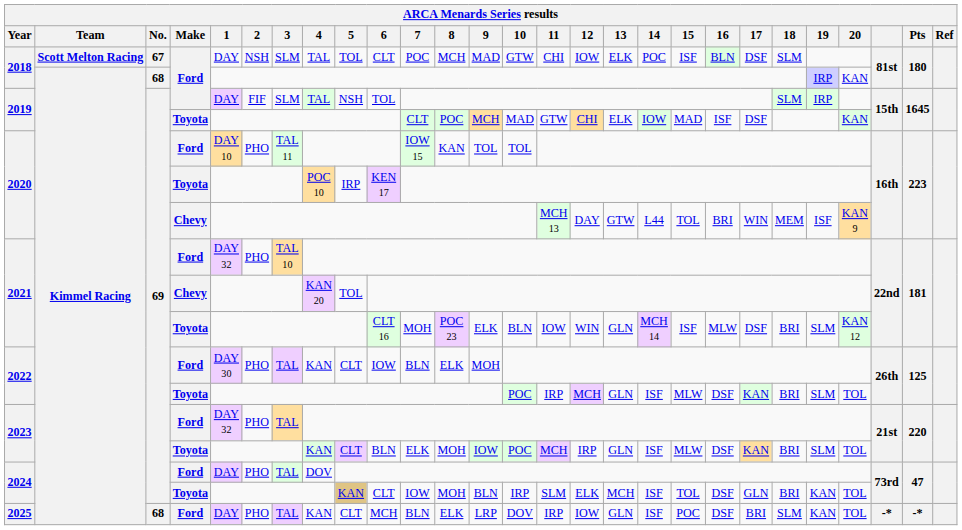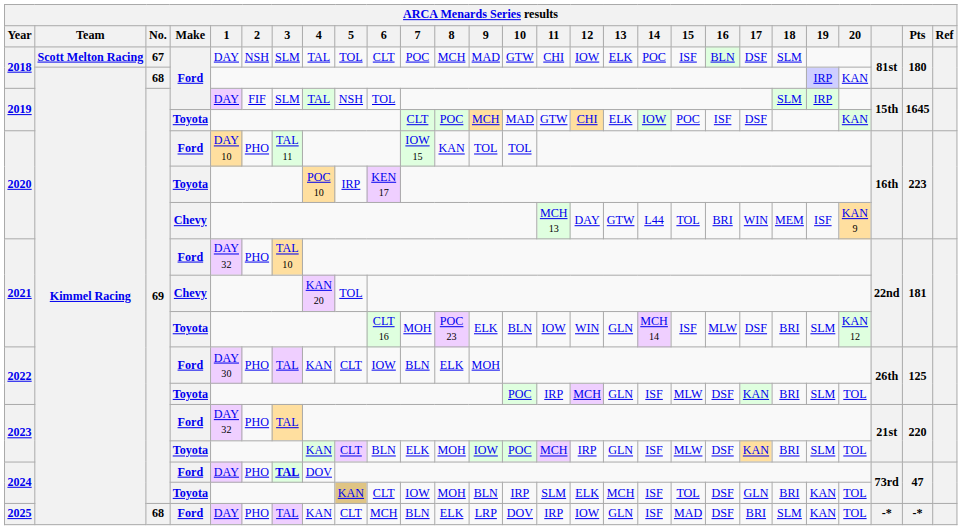 <table class="wikitable" style="text-align:center; font-size:75%">
 <tr>
 <th colspan="27"><a href='#'>ARCA Menards Series</a> results</th>
 </tr>
 <tr>
 <th>Year</th>
 <th>Team</th>
 <th>No.</th>
 <th>Make</th>
 <th>1</th>
 <th>2</th>
 <th>3</th>
 <th>4</th>
 <th>5</th>
 <th>6</th>
 <th>7</th>
 <th>8</th>
 <th>9</th>
 <th>10</th>
 <th>11</th>
 <th>12</th>
 <th>13</th>
 <th>14</th>
 <th>15</th>
 <th>16</th>
 <th>17</th>
 <th>18</th>
 <th>19</th>
 <th>20</th>
 <th></th>
 <th>Pts</th>
 <th>Ref</th>
 </tr>
 <tr>
 <th rowspan="2"><a href='#'>2018</a></th>
 <th><a href='#'>Scott Melton Racing</a></th>
 <th>67</th>
 <th rowspan="3"><a href='#'>Ford</a></th>
 <td><a href='#'>DAY</a></td>
 <td><a href='#'>NSH</a></td>
 <td><a href='#'>SLM</a></td>
 <td><a href='#'>TAL</a></td>
 <td><a href='#'>TOL</a></td>
 <td><a href='#'>CLT</a></td>
 <td><a href='#'>POC</a></td>
 <td><a href='#'>MCH</a></td>
 <td><a href='#'>MAD</a></td>
 <td><a href='#'>GTW</a></td>
 <td><a href='#'>CHI</a></td>
 <td><a href='#'>IOW</a></td>
 <td><a href='#'>ELK</a></td>
 <td><a href='#'>POC</a></td>
 <td><a href='#'>ISF</a></td>
 <td style="background:#DFFFDF;"><a href='#'>BLN</a><br></td>
 <td><a href='#'>DSF</a></td>
 <td><a href='#'>SLM</a></td>
 <td colspan="2"></td>
 <th rowspan="2">81st</th>
 <th rowspan="2">180</th>
 <th rowspan="2"></th>
 </tr>
 <tr>
 <th rowspan="16"><a href='#'>Kimmel Racing</a></th>
 <th>68</th>
 <td colspan="18"></td>
 <td style="background:#CFCFFF;"><a href='#'>IRP</a><br></td>
 <td><a href='#'>KAN</a></td>
 </tr>
 <tr>
 <th rowspan="2"><a href='#'>2019</a></th>
 <th rowspan="14">69</th>
 <td style="background:#EFCFFF;"><a href='#'>DAY</a><br></td>
 <td><a href='#'>FIF</a></td>
 <td><a href='#'>SLM</a></td>
 <td style="background:#DFFFDF;"><a href='#'>TAL</a><br></td>
 <td><a href='#'>NSH</a></td>
 <td><a href='#'>TOL</a></td>
 <td colspan="11"></td>
 <td style="background:#DFFFDF;"><a href='#'>SLM</a><br></td>
 <td style="background:#DFFFDF;"><a href='#'>IRP</a><br></td>
 <td></td>
 <th rowspan="2">15th</th>
 <th rowspan="2">1645</th>
 <th rowspan="2"></th>
 </tr>
 <tr>
 <th><a href='#'>Toyota</a></th>
 <td colspan="6"></td>
 <td style="background:#DFFFDF;"><a href='#'>CLT</a><br></td>
 <td style="background:#DFFFDF;"><a href='#'>POC</a><br></td>
 <td style="background:#FFDF9F;"><a href='#'>MCH</a><br></td>
 <td><a href='#'>MAD</a></td>
 <td><a href='#'>GTW</a></td>
 <td style="background:#FFDF9F;"><a href='#'>CHI</a><br></td>
 <td><a href='#'>ELK</a></td>
 <td style="background:#DFFFDF;"><a href='#'>IOW</a><br></td>
-<td><a href='#'>MAD</a></td>
+<td><a href='#'>POC</a></td>
 <td><a href='#'>ISF</a></td>
 <td><a href='#'>DSF</a></td>
 <td colspan="2"></td>
 <td style="background:#DFFFDF;"><a href='#'>KAN</a><br></td>
 </tr>
 <tr>
 <th rowspan="3"><a href='#'>2020</a></th>
 <th><a href='#'>Ford</a></th>
 <td style="background:#FFDF9F;"><a href='#'>DAY</a><br><small>10</small></td>
 <td><a href='#'>PHO</a></td>
 <td style="background:#DFFFDF;"><a href='#'>TAL</a><br><small>11</small></td>
 <td colspan="3"></td>
 <td style="background:#DFFFDF;"><a href='#'>IOW</a><br><small>15</small></td>
 <td><a href='#'>KAN</a></td>
 <td><a href='#'>TOL</a></td>
 <td><a href='#'>TOL</a></td>
 <td colspan="10"></td>
 <th rowspan="3">16th</th>
 <th rowspan="3">223</th>
 <th rowspan="3"></th>
 </tr>
 <tr>
 <th><a href='#'>Toyota</a></th>
 <td colspan="3"></td>
 <td style="background:#FFDF9F;"><a href='#'>POC</a><br><small>10</small></td>
 <td><a href='#'>IRP</a></td>
 <td style="background:#EFCFFF;"><a href='#'>KEN</a><br><small>17</small></td>
 <td colspan="14"></td>
 </tr>
 <tr>
 <th><a href='#'>Chevy</a></th>
 <td colspan="10"></td>
 <td style="background:#DFFFDF;"><a href='#'>MCH</a><br><small>13</small></td>
 <td><a href='#'>DAY</a></td>
 <td><a href='#'>GTW</a></td>
 <td><a href='#'>L44</a></td>
 <td><a href='#'>TOL</a></td>
 <td><a href='#'>BRI</a></td>
 <td><a href='#'>WIN</a></td>
 <td><a href='#'>MEM</a></td>
 <td><a href='#'>ISF</a></td>
 <td style="background:#FFDF9F;"><a href='#'>KAN</a><br><small>9</small></td>
 </tr>
 <tr>
 <th rowspan="3"><a href='#'>2021</a></th>
 <th><a href='#'>Ford</a></th>
 <td style="background:#EFCFFF;"><a href='#'>DAY</a><br><small>32</small></td>
 <td><a href='#'>PHO</a></td>
 <td style="background:#FFDF9F;"><a href='#'>TAL</a><br><small>10</small></td>
 <td colspan="17"></td>
 <th rowspan="3">22nd</th>
 <th rowspan="3">181</th>
 <th rowspan="3"></th>
 </tr>
 <tr>
 <th><a href='#'>Chevy</a></th>
 <td colspan="3"></td>
 <td style="background:#EFCFFF;"><a href='#'>KAN</a><br><small>20</small></td>
 <td><a href='#'>TOL</a></td>
 <td colspan="15"></td>
 </tr>
 <tr>
 <th><a href='#'>Toyota</a></th>
 <td colspan="5"></td>
 <td style="background:#DFFFDF;"><a href='#'>CLT</a><br><small>16</small></td>
 <td><a href='#'>MOH</a></td>
 <td style="background:#EFCFFF;"><a href='#'>POC</a><br><small>23</small></td>
 <td><a href='#'>ELK</a></td>
 <td><a href='#'>BLN</a></td>
 <td><a href='#'>IOW</a></td>
 <td><a href='#'>WIN</a></td>
 <td><a href='#'>GLN</a></td>
 <td style="background:#EFCFFF;"><a href='#'>MCH</a><br><small>14</small></td>
 <td><a href='#'>ISF</a></td>
 <td><a href='#'>MLW</a></td>
 <td><a href='#'>DSF</a></td>
 <td><a href='#'>BRI</a></td>
 <td><a href='#'>SLM</a></td>
 <td style="background:#DFFFDF;"><a href='#'>KAN</a><br><small>12</small></td>
 </tr>
 <tr>
 <th rowspan=2><a href='#'>2022</a></th>
 <th><a href='#'>Ford</a></th>
 <td style="background:#EFCFFF;"><a href='#'>DAY</a><br><small>30</small></td>
 <td><a href='#'>PHO</a></td>
 <td style="background:#EFCFFF;"><a href='#'>TAL</a><br></td>
 <td><a href='#'>KAN</a></td>
 <td><a href='#'>CLT</a></td>
 <td><a href='#'>IOW</a></td>
 <td><a href='#'>BLN</a></td>
 <td><a href='#'>ELK</a></td>
 <td><a href='#'>MOH</a></td>
 <td colspan=11></td>
 <th rowspan=2>26th</th>
 <th rowspan=2>125</th>
 <th rowspan=2></th>
 </tr>
 <tr>
 <th><a href='#'>Toyota</a></th>
 <td colspan=9></td>
 <td style="background:#DFFFDF;"><a href='#'>POC</a><br></td>
 <td><a href='#'>IRP</a></td>
 <td style="background:#EFCFFF;"><a href='#'>MCH</a><br></td>
 <td><a href='#'>GLN</a></td>
 <td><a href='#'>ISF</a></td>
 <td><a href='#'>MLW</a></td>
 <td><a href='#'>DSF</a></td>
 <td style="background:#DFFFDF;"><a href='#'>KAN</a><br></td>
 <td><a href='#'>BRI</a></td>
 <td><a href='#'>SLM</a></td>
 <td><a href='#'>TOL</a></td>
 </tr>
 <tr>
 <th rowspan=2><a href='#'>2023</a></th>
 <th><a href='#'>Ford</a></th>
 <td style="background:#EFCFFF;"><a href='#'>DAY</a><br><small>32</small></td>
 <td><a href='#'>PHO</a></td>
 <td style="background:#FFDF9F;"><a href='#'>TAL</a><br></td>
 <td colspan=17></td>
 <th rowspan=2>21st</th>
 <th rowspan=2>220</th>
 <th rowspan=2></th>
 </tr>
 <tr>
 <th><a href='#'>Toyota</a></th>
 <td colspan=3></td>
 <td style="background:#DFFFDF;"><a href='#'>KAN</a><br></td>
 <td style="background:#EFCFFF;"><a href='#'>CLT</a><br></td>
 <td><a href='#'>BLN</a></td>
 <td><a href='#'>ELK</a></td>
 <td><a href='#'>MOH</a></td>
 <td style="background:#DFFFDF;"><a href='#'>IOW</a><br></td>
 <td style="background:#DFFFDF;"><a href='#'>POC</a><br></td>
 <td style="background:#EFCFFF;"><a href='#'>MCH</a><br></td>
 <td><a href='#'>IRP</a></td>
 <td><a href='#'>GLN</a></td>
 <td><a href='#'>ISF</a></td>
 <td><a href='#'>MLW</a></td>
 <td><a href='#'>DSF</a></td>
 <td style="background:#FFDF9F;"><a href='#'>KAN</a><br></td>
 <td><a href='#'>BRI</a></td>
 <td><a href='#'>SLM</a></td>
 <td><a href='#'>TOL</a></td>
 </tr>
 <tr>
 <th rowspan=2><a href='#'>2024</a></th>
 <th><a href='#'>Ford</a></th>
 <td style="background:#EFCFFF;"><a href='#'>DAY</a><br></td>
 <td><a href='#'>PHO</a></td>
-<td style="background:#DFFFDF;"><a href='#'>TAL</a><br></td>
+<td style="background:#DFFFDF;"><strong><a href='#'>TAL</a><br></strong></td>
 <td><a href='#'>DOV</a></td>
 <td colspan=16></td>
 <th rowspan=2>73rd</th>
 <th rowspan=2>47</th>
 <th rowspan=2></th>
 </tr>
 <tr>
 <th><a href='#'>Toyota</a></th>
 <td colspan=4></td>
 <td style="background:#DFC484;"><a href='#'>KAN</a><br></td>
 <td><a href='#'>CLT</a></td>
 <td><a href='#'>IOW</a></td>
 <td><a href='#'>MOH</a></td>
 <td><a href='#'>BLN</a></td>
 <td><a href='#'>IRP</a></td>
 <td><a href='#'>SLM</a></td>
 <td><a href='#'>ELK</a></td>
 <td><a href='#'>MCH</a></td>
 <td><a href='#'>ISF</a></td>
 <td><a href='#'>TOL</a></td>
 <td><a href='#'>DSF</a></td>
 <td><a href='#'>GLN</a></td>
 <td><a href='#'>BRI</a></td>
 <td><a href='#'>KAN</a></td>
 <td><a href='#'>TOL</a></td>
 </tr>
 <tr>
 <th><a href='#'>2025</a></th>
 <th>68</th>
 <th><a href='#'>Ford</a></th>
 <td style="background:#EFCFFF;"><a href='#'>DAY</a><br></td>
 <td><a href='#'>PHO</a></td>
 <td style="background:#EFCFFF;"><a href='#'>TAL</a><br></td>
 <td><a href='#'>KAN</a></td>
 <td><a href='#'>CLT</a></td>
 <td><a href='#'>MCH</a></td>
 <td><a href='#'>BLN</a></td>
 <td><a href='#'>ELK</a></td>
 <td><a href='#'>LRP</a></td>
 <td><a href='#'>DOV</a></td>
 <td><a href='#'>IRP</a></td>
 <td><a href='#'>IOW</a></td>
 <td><a href='#'>GLN</a></td>
 <td><a href='#'>ISF</a></td>
-<td><a href='#'>POC</a></td>
+<td><a href='#'>MAD</a></td>
 <td><a href='#'>DSF</a></td>
 <td><a href='#'>BRI</a></td>
 <td><a href='#'>SLM</a></td>
 <td><a href='#'>KAN</a></td>
 <td><a href='#'>TOL</a></td>
 <th>-*</th>
 <th>-*</th>
 <th></th>
 </tr>
 </table>
